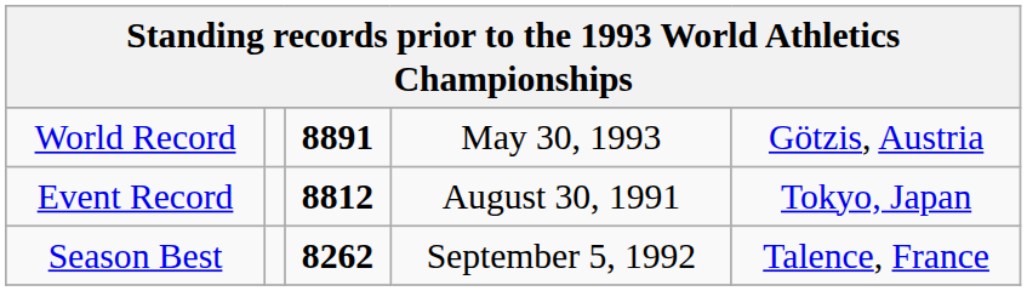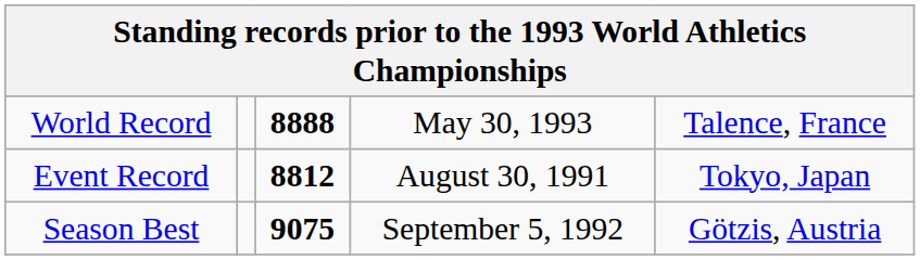 <table class="wikitable" style=" text-align:center; font-size:110%;" width="80%">
 <tr>
 <th colspan="5">Standing records prior to the 1993 World Athletics Championships</th>
 </tr>
 <tr>
 <td><a href='#'>World Record</a></td>
 <td></td>
-<td><strong>8891</strong></td>
+<td><strong>8888</strong></td>
 <td>May 30, 1993</td>
-<td> <a href='#'>Götzis</a>, <a href='#'>Austria</a></td>
+<td> <a href='#'>Talence</a>, <a href='#'>France</a></td>
 </tr>
 <tr>
 <td><a href='#'>Event Record</a></td>
 <td></td>
 <td><strong>8812</strong></td>
 <td>August 30, 1991</td>
 <td> <a href='#'>Tokyo, Japan</a></td>
 </tr>
 <tr>
 <td><a href='#'>Season Best</a></td>
 <td></td>
-<td><strong>8262</strong></td>
+<td><strong>9075</strong></td>
 <td>September 5, 1992</td>
-<td> <a href='#'>Talence</a>, <a href='#'>France</a></td>
+<td> <a href='#'>Götzis</a>, <a href='#'>Austria</a></td>
 </tr>
 </table>
